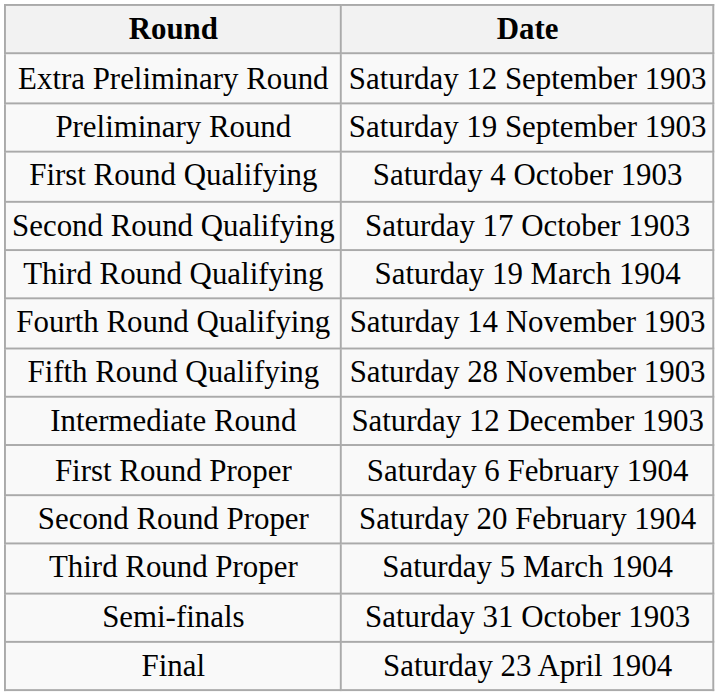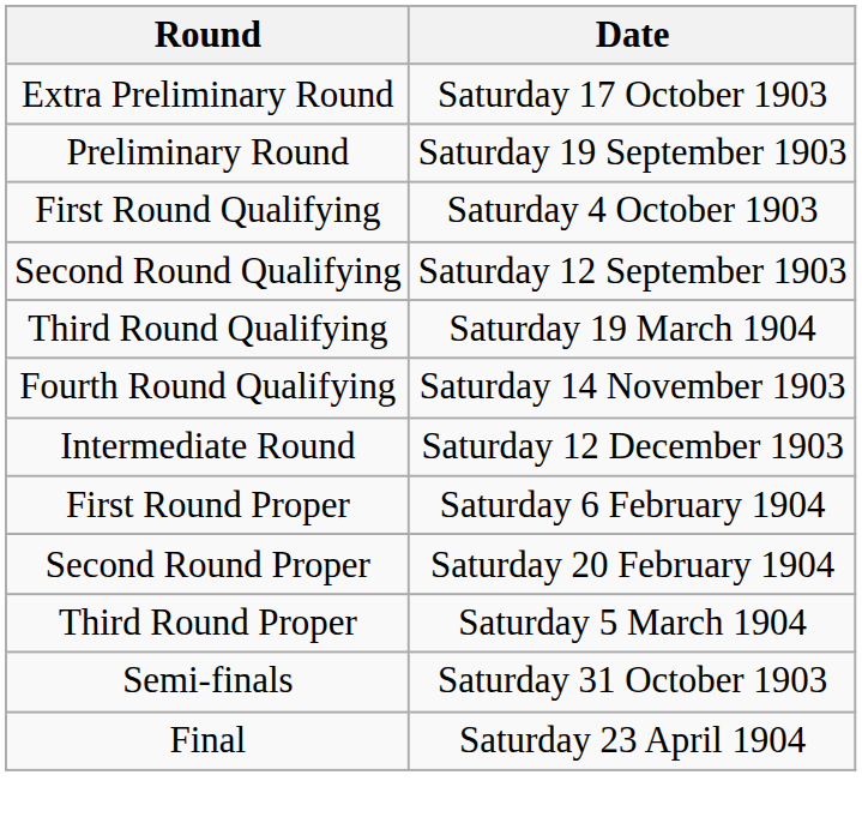 <table class="wikitable" style="text-align: center">
 <tr>
 <th>Round</th>
 <th>Date</th>
 </tr>
 <tr>
 <td>Extra Preliminary Round</td>
-<td>Saturday 12 September 1903</td>
+<td>Saturday 17 October 1903</td>
 </tr>
 <tr>
 <td>Preliminary Round</td>
 <td>Saturday 19 September 1903</td>
 </tr>
 <tr>
 <td>First Round Qualifying</td>
 <td>Saturday 4 October 1903</td>
 </tr>
 <tr>
 <td>Second Round Qualifying</td>
-<td>Saturday 17 October 1903</td>
+<td>Saturday 12 September 1903</td>
 </tr>
 <tr>
 <td>Third Round Qualifying</td>
 <td>Saturday 19 March 1904</td>
 </tr>
 <tr>
 <td>Fourth Round Qualifying</td>
 <td>Saturday 14 November 1903</td>
-</tr>
-<tr>
-<td>Fifth Round Qualifying</td>
-<td>Saturday 28 November 1903</td>
 </tr>
 <tr>
 <td>Intermediate Round</td>
 <td>Saturday 12 December 1903</td>
 </tr>
 <tr>
 <td>First Round Proper</td>
 <td>Saturday 6 February 1904</td>
 </tr>
 <tr>
 <td>Second Round Proper</td>
 <td>Saturday 20 February 1904</td>
 </tr>
 <tr>
 <td>Third Round Proper</td>
 <td>Saturday 5 March 1904</td>
 </tr>
 <tr>
 <td>Semi-finals</td>
 <td>Saturday 31 October 1903</td>
 </tr>
 <tr>
 <td>Final</td>
 <td>Saturday 23 April 1904</td>
 </tr>
 </table>
